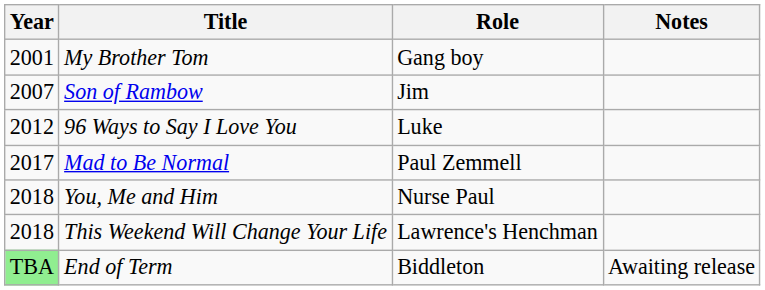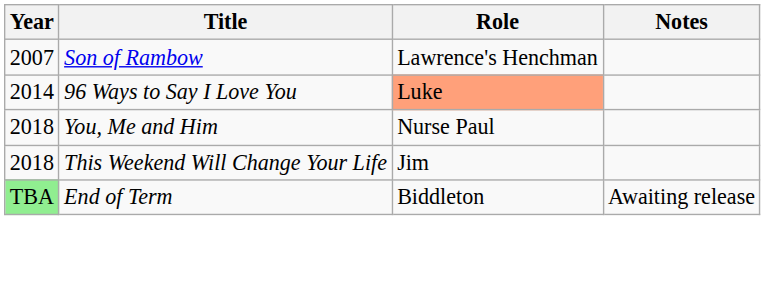 <table class="wikitable sortable">
 <tr>
 <th>Year</th>
 <th>Title</th>
 <th>Role</th>
 <th>Notes</th>
 </tr>
 <tr>
-<td>2001</td>
-<td><em>My Brother Tom</em></td>
-<td>Gang boy</td>
+<td>2007</td>
+<td><em><a href='#'>Son of Rambow</a></em></td>
+<td>Lawrence's Henchman</td>
 <td></td>
 </tr>
 <tr>
-<td>2007</td>
-<td><em><a href='#'>Son of Rambow</a></em></td>
-<td>Jim</td>
-<td></td>
-</tr>
-<tr>
-<td>2012</td>
+<td>2014</td>
 <td><em>96 Ways to Say I Love You</em></td>
-<td>Luke</td>
-<td></td>
-</tr>
-<tr>
-<td>2017</td>
-<td><em><a href='#'>Mad to Be Normal</a></em></td>
-<td>Paul Zemmell</td>
+<td style="background: lightsalmon;">Luke</td>
 <td></td>
 </tr>
 <tr>
 <td>2018</td>
 <td><em>You, Me and Him</em></td>
 <td>Nurse Paul</td>
 <td></td>
 </tr>
 <tr>
 <td>2018</td>
 <td><em>This Weekend Will Change Your Life</em></td>
-<td>Lawrence's Henchman</td>
+<td>Jim</td>
 <td></td>
 </tr>
 <tr>
 <td style="background: lightgreen;">TBA</td>
 <td><em>End of Term</em></td>
 <td>Biddleton</td>
 <td>Awaiting release</td>
 </tr>
 </table>
